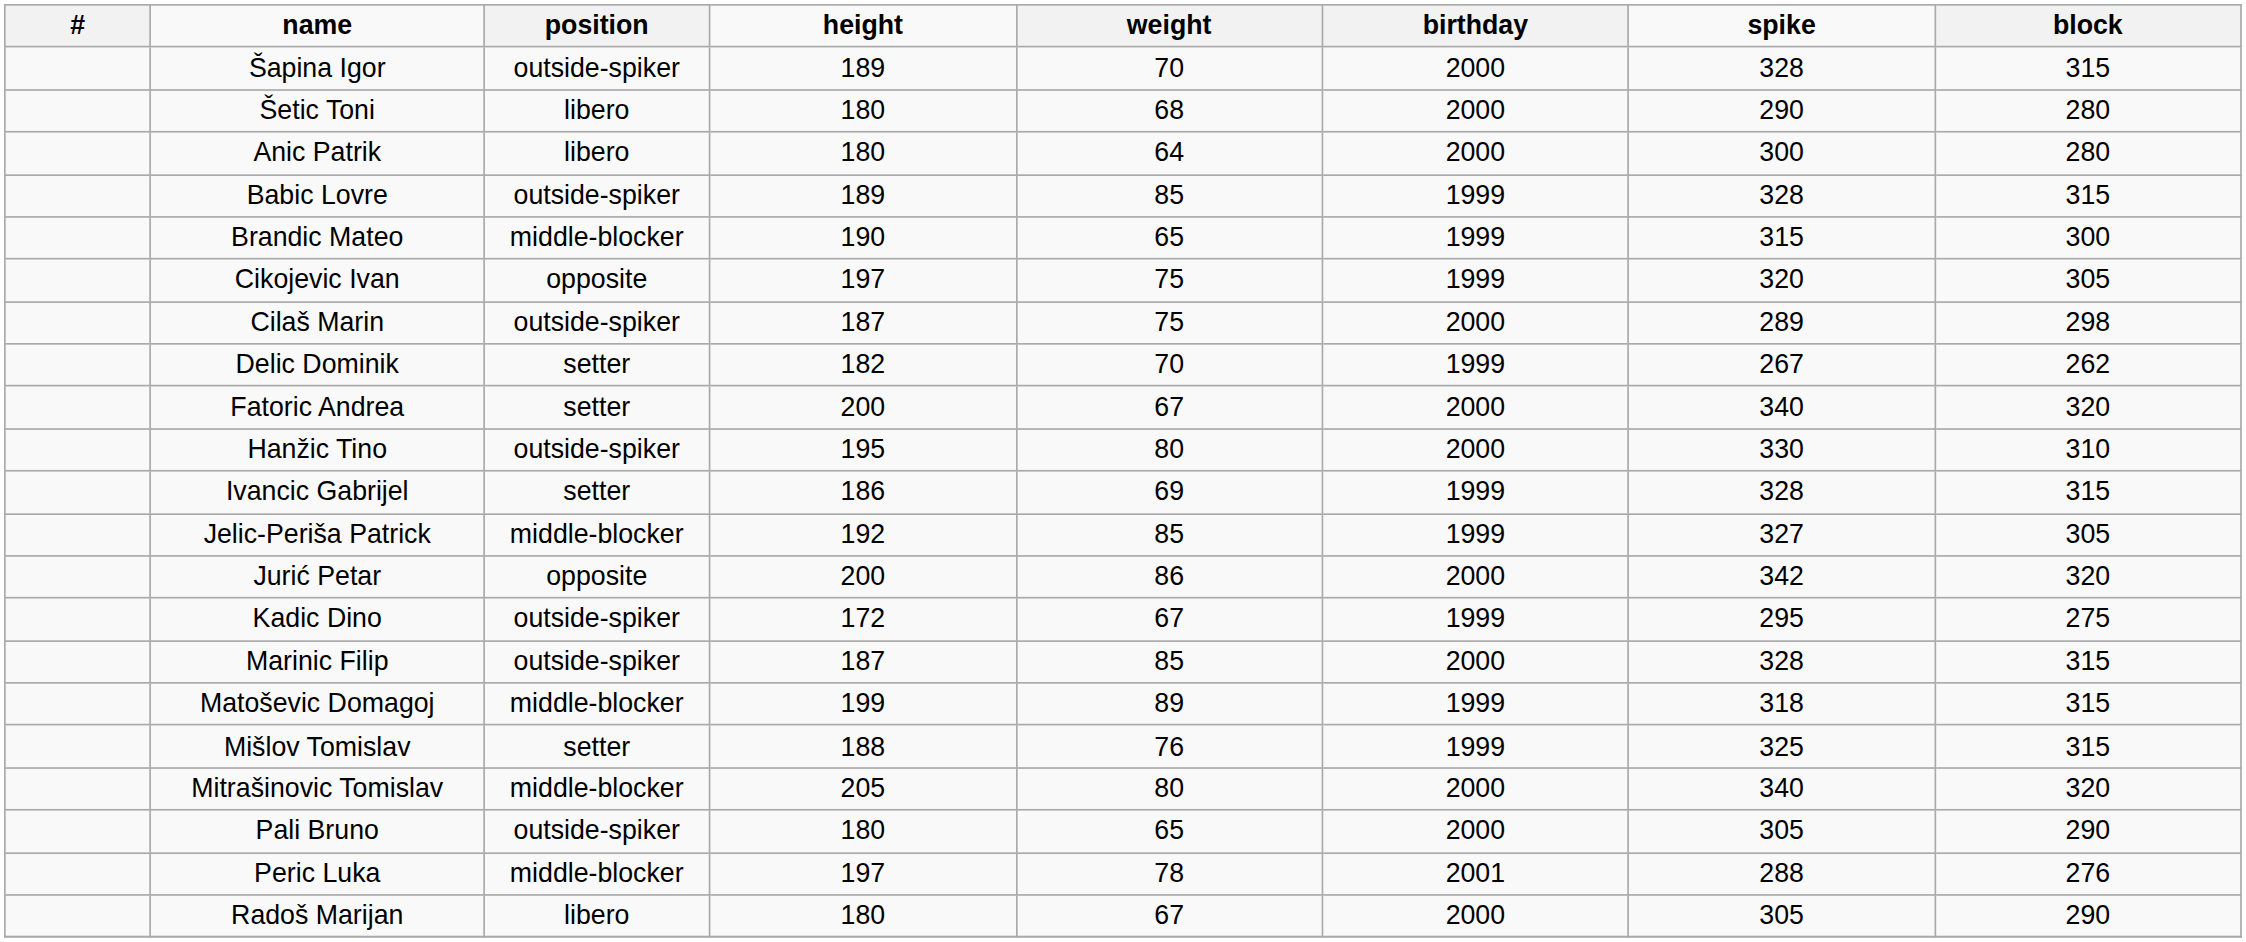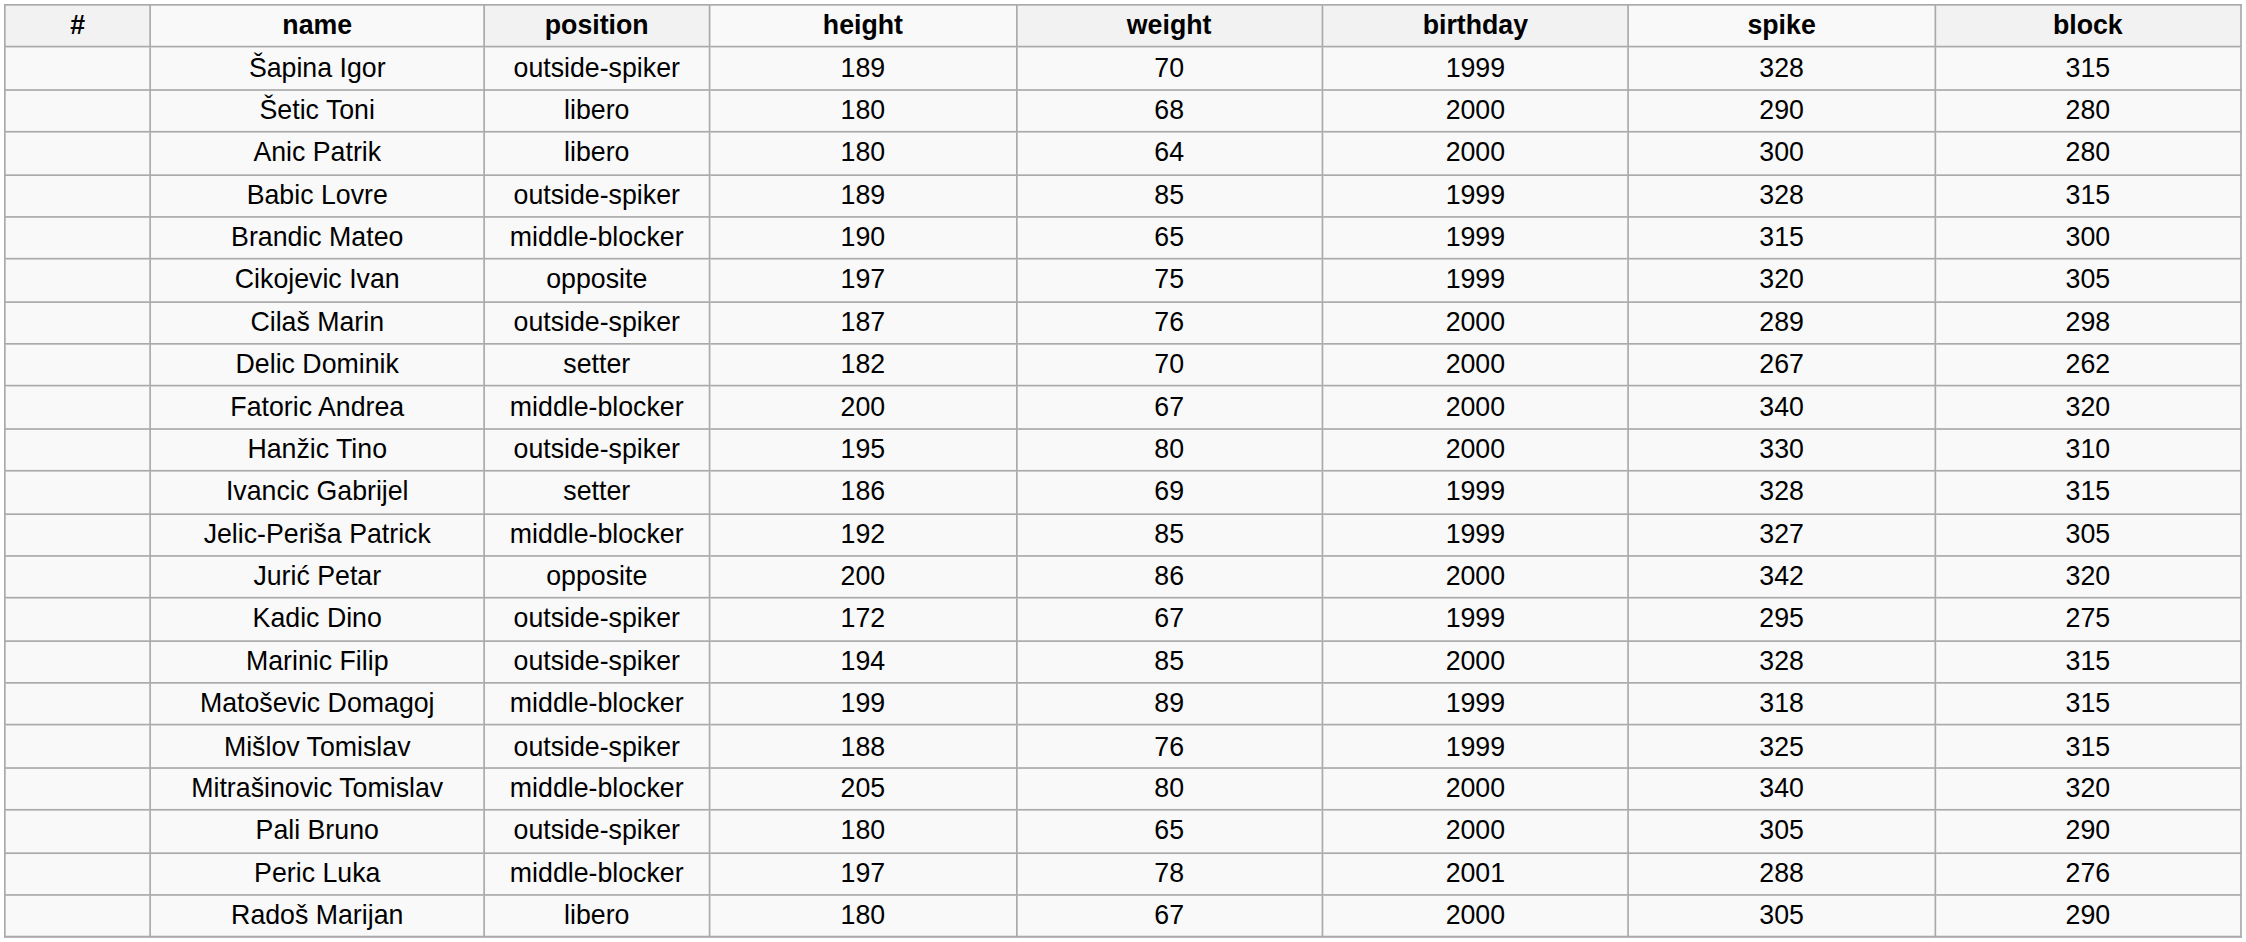 <table class="wikitable sortable" style="text-align:center;">
 <tr>
 <th style="width:5em">#</th>
 <td style="width:12em"><strong>name</strong></td>
 <th style="width:8em"><strong>position</strong></th>
 <td style="width:11em"><strong>height</strong></td>
 <th style="width:11em"><strong>weight</strong></th>
 <th style="width:11em"><strong>birthday</strong></th>
 <td style="width:11em"><strong>spike</strong></td>
 <th style="width:11em"><strong>block</strong></th>
 </tr>
 <tr>
 <td></td>
 <td>Šapina Igor</td>
 <td>outside-spiker</td>
 <td>189</td>
 <td>70</td>
-<td>2000</td>
+<td>1999</td>
 <td>328</td>
 <td>315</td>
 </tr>
 <tr>
 <td></td>
 <td>Šetic Toni</td>
 <td>libero</td>
 <td>180</td>
 <td>68</td>
 <td>2000</td>
 <td>290</td>
 <td>280</td>
 </tr>
 <tr>
 <td></td>
 <td>Anic Patrik</td>
 <td>libero</td>
 <td>180</td>
 <td>64</td>
 <td>2000</td>
 <td>300</td>
 <td>280</td>
 </tr>
 <tr>
 <td></td>
 <td>Babic Lovre</td>
 <td>outside-spiker</td>
 <td>189</td>
 <td>85</td>
 <td>1999</td>
 <td>328</td>
 <td>315</td>
 </tr>
 <tr>
 <td></td>
 <td>Brandic Mateo</td>
 <td>middle-blocker</td>
 <td>190</td>
 <td>65</td>
 <td>1999</td>
 <td>315</td>
 <td>300</td>
 </tr>
 <tr>
 <td></td>
 <td>Cikojevic Ivan</td>
 <td>opposite</td>
 <td>197</td>
 <td>75</td>
 <td>1999</td>
 <td>320</td>
 <td>305</td>
 </tr>
 <tr>
 <td></td>
 <td>Cilaš Marin</td>
 <td>outside-spiker</td>
 <td>187</td>
-<td>75</td>
+<td>76</td>
 <td>2000</td>
 <td>289</td>
 <td>298</td>
 </tr>
 <tr>
 <td></td>
 <td>Delic Dominik</td>
 <td>setter</td>
 <td>182</td>
 <td>70</td>
-<td>1999</td>
+<td>2000</td>
 <td>267</td>
 <td>262</td>
 </tr>
 <tr>
 <td></td>
 <td>Fatoric Andrea</td>
-<td>setter</td>
+<td>middle-blocker</td>
 <td>200</td>
 <td>67</td>
 <td>2000</td>
 <td>340</td>
 <td>320</td>
 </tr>
 <tr>
 <td></td>
 <td>Hanžic Tino</td>
 <td>outside-spiker</td>
 <td>195</td>
 <td>80</td>
 <td>2000</td>
 <td>330</td>
 <td>310</td>
 </tr>
 <tr>
 <td></td>
 <td>Ivancic Gabrijel</td>
 <td>setter</td>
 <td>186</td>
 <td>69</td>
 <td>1999</td>
 <td>328</td>
 <td>315</td>
 </tr>
 <tr>
 <td></td>
 <td>Jelic-Periša Patrick</td>
 <td>middle-blocker</td>
 <td>192</td>
 <td>85</td>
 <td>1999</td>
 <td>327</td>
 <td>305</td>
 </tr>
 <tr>
 <td></td>
 <td>Jurić Petar</td>
 <td>opposite</td>
 <td>200</td>
 <td>86</td>
 <td>2000</td>
 <td>342</td>
 <td>320</td>
 </tr>
 <tr>
 <td></td>
 <td>Kadic Dino</td>
 <td>outside-spiker</td>
 <td>172</td>
 <td>67</td>
 <td>1999</td>
 <td>295</td>
 <td>275</td>
 </tr>
 <tr>
 <td></td>
 <td>Marinic Filip</td>
 <td>outside-spiker</td>
-<td>187</td>
+<td>194</td>
 <td>85</td>
 <td>2000</td>
 <td>328</td>
 <td>315</td>
 </tr>
 <tr>
 <td></td>
 <td>Matoševic Domagoj</td>
 <td>middle-blocker</td>
 <td>199</td>
 <td>89</td>
 <td>1999</td>
 <td>318</td>
 <td>315</td>
 </tr>
 <tr>
 <td></td>
 <td>Mišlov Tomislav</td>
-<td>setter</td>
+<td>outside-spiker</td>
 <td>188</td>
 <td>76</td>
 <td>1999</td>
 <td>325</td>
 <td>315</td>
 </tr>
 <tr>
 <td></td>
 <td>Mitrašinovic Tomislav</td>
 <td>middle-blocker</td>
 <td>205</td>
 <td>80</td>
 <td>2000</td>
 <td>340</td>
 <td>320</td>
 </tr>
 <tr>
 <td></td>
 <td>Pali Bruno</td>
 <td>outside-spiker</td>
 <td>180</td>
 <td>65</td>
 <td>2000</td>
 <td>305</td>
 <td>290</td>
 </tr>
 <tr>
 <td></td>
 <td>Peric Luka</td>
 <td>middle-blocker</td>
 <td>197</td>
 <td>78</td>
 <td>2001</td>
 <td>288</td>
 <td>276</td>
 </tr>
 <tr>
 <td></td>
 <td>Radoš Marijan</td>
 <td>libero</td>
 <td>180</td>
 <td>67</td>
 <td>2000</td>
 <td>305</td>
 <td>290</td>
 </tr>
 <tr>
 </tr>
 </table>
